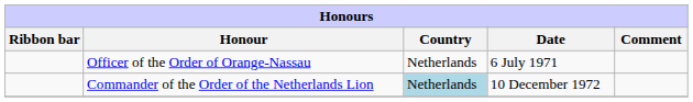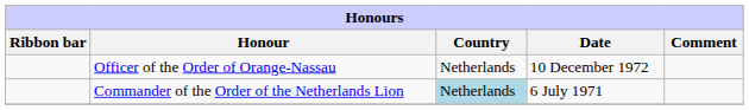 <table class="wikitable" style="width:60%;">
 <tr style="background:#ccf; text-align:center;">
 <td colspan=5><strong>Honours</strong></td>
 </tr>
 <tr>
 <th style="width:80px;">Ribbon bar</th>
 <th>Honour</th>
 <th>Country</th>
 <th>Date</th>
 <th>Comment</th>
 </tr>
 <tr>
 <td></td>
 <td><a href='#'>Officer</a> of the <a href='#'>Order of Orange-Nassau</a></td>
 <td>Netherlands</td>
-<td>6 July 1971</td>
+<td>10 December 1972</td>
 <td></td>
 </tr>
 <tr>
 <td></td>
 <td><a href='#'>Commander</a> of the <a href='#'>Order of the Netherlands Lion</a></td>
 <td style="background: lightblue;">Netherlands</td>
-<td>10 December 1972</td>
+<td>6 July 1971</td>
 <td></td>
 </tr>
 <tr>
 </tr>
 </table>
